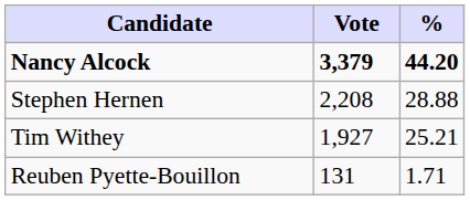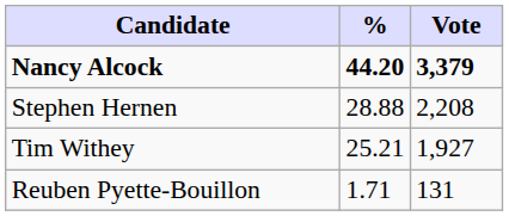 <table class="wikitable">
 <tr>
 <th style="background:#ddf; width:200px;">Candidate</th>
+<th style="background:#ddf; width:30px;">%</th>
 <th style="background:#ddf; width:50px;">Vote</th>
-<th style="background:#ddf; width:30px;">%</th>
 </tr>
 <tr>
 <td><strong>Nancy Alcock</strong></td>
+<td><strong>44.20</strong></td>
 <td><strong>3,379</strong></td>
-<td><strong>44.20</strong></td>
 </tr>
 <tr>
 <td>Stephen Hernen</td>
+<td>28.88</td>
 <td>2,208</td>
-<td>28.88</td>
 </tr>
 <tr>
 <td>Tim Withey</td>
+<td>25.21</td>
 <td>1,927</td>
-<td>25.21</td>
 </tr>
 <tr>
 <td>Reuben Pyette-Bouillon</td>
+<td>1.71</td>
 <td>131</td>
-<td>1.71</td>
 </tr>
 </table>
